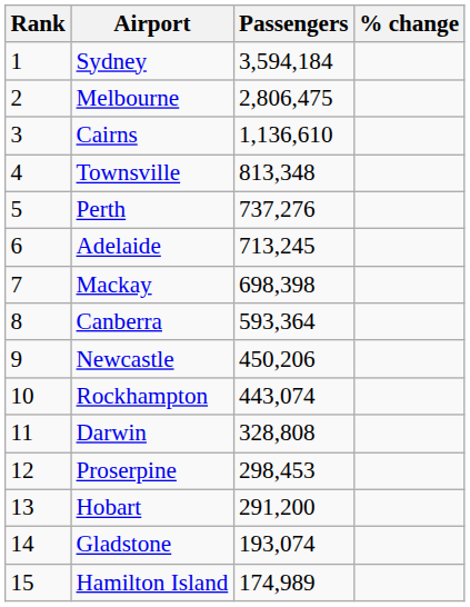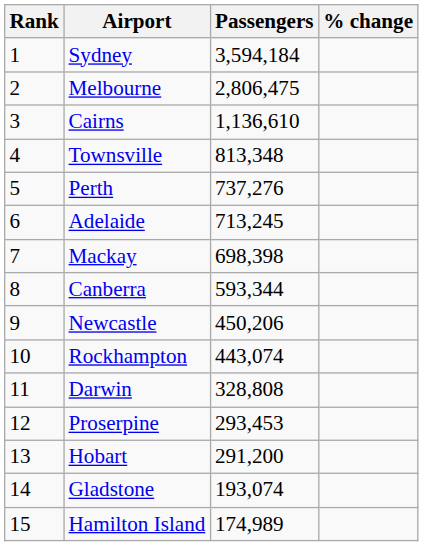 <table class="wikitable sortable">
 <tr>
 <th>Rank</th>
 <th>Airport</th>
 <th>Passengers</th>
 <th>% change</th>
 </tr>
 <tr>
 <td>1</td>
 <td><a href='#'>Sydney</a></td>
 <td>3,594,184</td>
 <td> </td>
 </tr>
 <tr>
 <td>2</td>
 <td><a href='#'>Melbourne</a></td>
 <td>2,806,475</td>
 <td> </td>
 </tr>
 <tr>
 <td>3</td>
 <td><a href='#'>Cairns</a></td>
 <td>1,136,610</td>
 <td> </td>
 </tr>
 <tr>
 <td>4</td>
 <td><a href='#'>Townsville</a></td>
 <td>813,348</td>
 <td> </td>
 </tr>
 <tr>
 <td>5</td>
 <td><a href='#'>Perth</a></td>
 <td>737,276</td>
 <td> </td>
 </tr>
 <tr>
 <td>6</td>
 <td><a href='#'>Adelaide</a></td>
 <td>713,245</td>
 <td> </td>
 </tr>
 <tr>
 <td>7</td>
 <td><a href='#'>Mackay</a></td>
 <td>698,398</td>
 <td> </td>
 </tr>
 <tr>
 <td>8</td>
 <td><a href='#'>Canberra</a></td>
-<td>593,364</td>
+<td>593,344</td>
 <td> </td>
 </tr>
 <tr>
 <td>9</td>
 <td><a href='#'>Newcastle</a></td>
 <td>450,206</td>
 <td> </td>
 </tr>
 <tr>
 <td>10</td>
 <td><a href='#'>Rockhampton</a></td>
 <td>443,074</td>
 <td> </td>
 </tr>
 <tr>
 <td>11</td>
 <td><a href='#'>Darwin</a></td>
 <td>328,808</td>
 <td> </td>
 </tr>
 <tr>
 <td>12</td>
 <td><a href='#'>Proserpine</a></td>
-<td>298,453</td>
+<td>293,453</td>
 <td> </td>
 </tr>
 <tr>
 <td>13</td>
 <td><a href='#'>Hobart</a></td>
 <td>291,200</td>
 <td> </td>
 </tr>
 <tr>
 <td>14</td>
 <td><a href='#'>Gladstone</a></td>
 <td>193,074</td>
 <td> </td>
 </tr>
 <tr>
 <td>15</td>
 <td><a href='#'>Hamilton Island</a></td>
 <td>174,989</td>
 <td> </td>
 </tr>
 </table>
